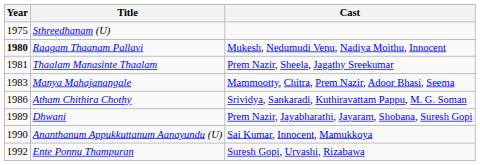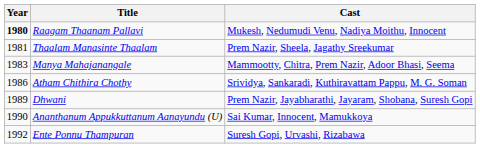 <table class="wikitable" style="font-size: 90%;">
 <tr>
 <th>Year</th>
 <th>Title</th>
 <th>Cast</th>
-</tr>
-<tr>
-<td>1975</td>
-<td><em><a href='#'>Sthreedhanam</a> (U)</em></td>
-<td></td>
 </tr>
 <tr .>
 <td><strong>1980</strong></td>
 <td><em><a href='#'>Raagam Thaanam Pallavi</a></em></td>
 <td><a href='#'>Mukesh</a>, <a href='#'>Nedumudi Venu</a>, <a href='#'>Nadiya Moithu</a>, <a href='#'>Innocent</a></td>
 </tr>
 <tr>
 <td>1981</td>
 <td><em><a href='#'>Thaalam Manasinte Thaalam</a></em></td>
 <td><a href='#'>Prem Nazir</a>, <a href='#'>Sheela</a>, <a href='#'>Jagathy Sreekumar</a></td>
 </tr>
 <tr>
 <td>1983</td>
 <td><em><a href='#'>Manya Mahajanangale</a></em></td>
 <td><a href='#'>Mammootty</a>, <a href='#'>Chitra</a>, <a href='#'>Prem Nazir</a>, <a href='#'>Adoor Bhasi</a>, <a href='#'>Seema</a></td>
 </tr>
 <tr>
 <td>1986</td>
 <td><em><a href='#'>Atham Chithira Chothy</a></em></td>
 <td><a href='#'>Srividya</a>, <a href='#'>Sankaradi</a>, <a href='#'>Kuthiravattam Pappu</a>, <a href='#'>M. G. Soman</a></td>
 </tr>
 <tr>
 <td>1989</td>
 <td><em><a href='#'>Dhwani</a></em></td>
 <td><a href='#'>Prem Nazir</a>, <a href='#'>Jayabharathi</a>, <a href='#'>Jayaram</a>, <a href='#'>Shobana</a>, <a href='#'>Suresh Gopi</a></td>
 </tr>
 <tr>
 <td>1990</td>
 <td><em><a href='#'>Ananthanum Appukkuttanum Aanayundu</a> (U)</em></td>
 <td><a href='#'>Sai Kumar</a>, <a href='#'>Innocent</a>, <a href='#'>Mamukkoya</a></td>
 </tr>
 <tr>
 <td>1992</td>
 <td><em><a href='#'>Ente Ponnu Thampuran</a></em></td>
 <td><a href='#'>Suresh Gopi</a>, <a href='#'>Urvashi</a>, <a href='#'>Rizabawa</a></td>
 </tr>
 </table>
